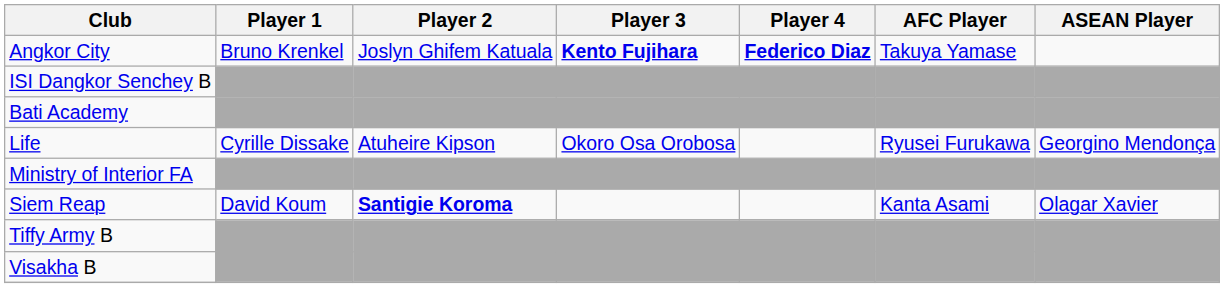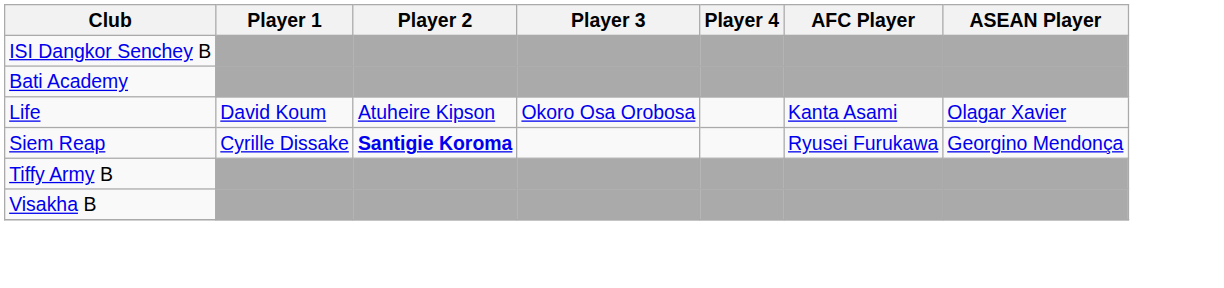 <table class="wikitable" style="font-size:95%;">
 <tr>
 <th>Club</th>
 <th>Player 1</th>
 <th>Player 2</th>
 <th>Player 3</th>
 <th>Player 4</th>
 <th>AFC Player</th>
 <th>ASEAN Player</th>
-</tr>
-<tr>
-<td><a href='#'>Angkor City</a></td>
-<td> <a href='#'>Bruno Krenkel</a></td>
-<td> <a href='#'>Joslyn Ghifem Katuala</a></td>
-<td> <strong><a href='#'>Kento Fujihara</a></strong></td>
-<td> <strong><a href='#'>Federico Diaz</a></strong></td>
-<td> <a href='#'>Takuya Yamase</a></td>
-<td></td>
 </tr>
 <tr>
 <td><a href='#'>ISI Dangkor Senchey</a> B</td>
 <td bgcolor=#aaa></td>
 <td bgcolor=#aaa></td>
 <td bgcolor=#aaa></td>
 <td bgcolor=#aaa></td>
 <td bgcolor=#aaa></td>
 <td bgcolor=#aaa></td>
 </tr>
 <tr>
 <td><a href='#'>Bati Academy</a></td>
 <td bgcolor=#aaa></td>
 <td bgcolor=#aaa></td>
 <td bgcolor=#aaa></td>
 <td bgcolor=#aaa></td>
 <td bgcolor=#aaa></td>
 <td bgcolor=#aaa></td>
 </tr>
 <tr>
 <td><a href='#'>Life</a></td>
-<td> <a href='#'>Cyrille Dissake</a></td>
+<td> <a href='#'>David Koum</a></td>
 <td> <a href='#'>Atuheire Kipson</a></td>
 <td> <a href='#'>Okoro Osa Orobosa</a></td>
 <td></td>
-<td> <a href='#'>Ryusei Furukawa</a></td>
-<td> <a href='#'>Georgino Mendonça</a></td>
-</tr>
-<tr>
-<td><a href='#'>Ministry of Interior FA</a></td>
-<td bgcolor=#aaa></td>
-<td bgcolor=#aaa></td>
-<td bgcolor=#aaa></td>
-<td bgcolor=#aaa></td>
-<td bgcolor=#aaa></td>
-<td bgcolor=#aaa></td>
+<td> <a href='#'>Kanta Asami</a></td>
+<td> <a href='#'>Olagar Xavier</a></td>
 </tr>
 <tr>
 <td><a href='#'>Siem Reap</a></td>
-<td> <a href='#'>David Koum</a></td>
+<td> <a href='#'>Cyrille Dissake</a></td>
 <td><strong> <a href='#'>Santigie Koroma</a></strong></td>
 <td></td>
 <td></td>
-<td> <a href='#'>Kanta Asami</a></td>
-<td> <a href='#'>Olagar Xavier</a></td>
+<td> <a href='#'>Ryusei Furukawa</a></td>
+<td> <a href='#'>Georgino Mendonça</a></td>
 </tr>
 <tr>
 <td><a href='#'>Tiffy Army</a> B</td>
 <td bgcolor=#aaa></td>
 <td bgcolor=#aaa></td>
 <td bgcolor=#aaa></td>
 <td bgcolor=#aaa></td>
 <td bgcolor=#aaa></td>
 <td bgcolor=#aaa></td>
 </tr>
 <tr>
 <td><a href='#'>Visakha</a> B</td>
 <td bgcolor=#aaa></td>
 <td bgcolor=#aaa></td>
 <td bgcolor=#aaa></td>
 <td bgcolor=#aaa></td>
 <td bgcolor=#aaa></td>
 <td bgcolor=#aaa></td>
 </tr>
 <tr>
 </tr>
 </table>
